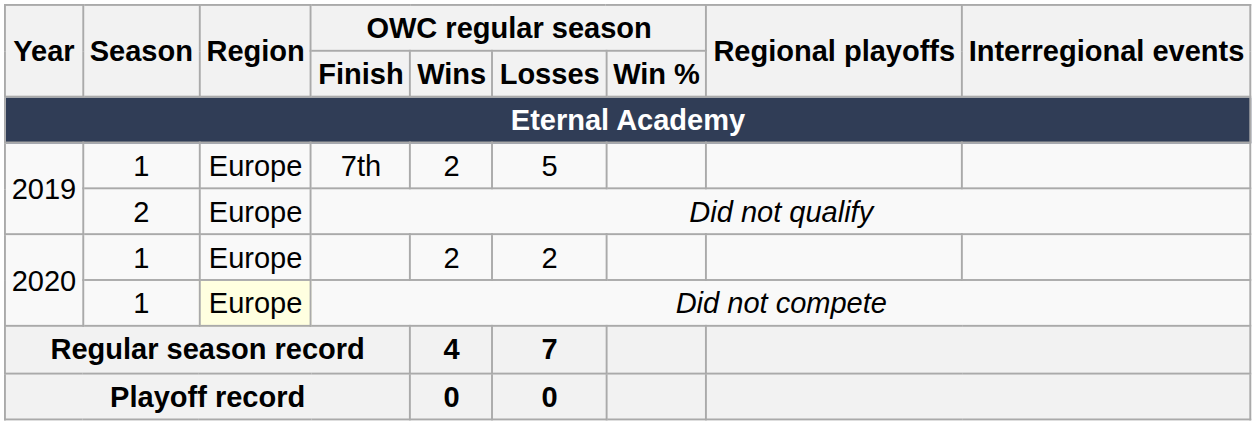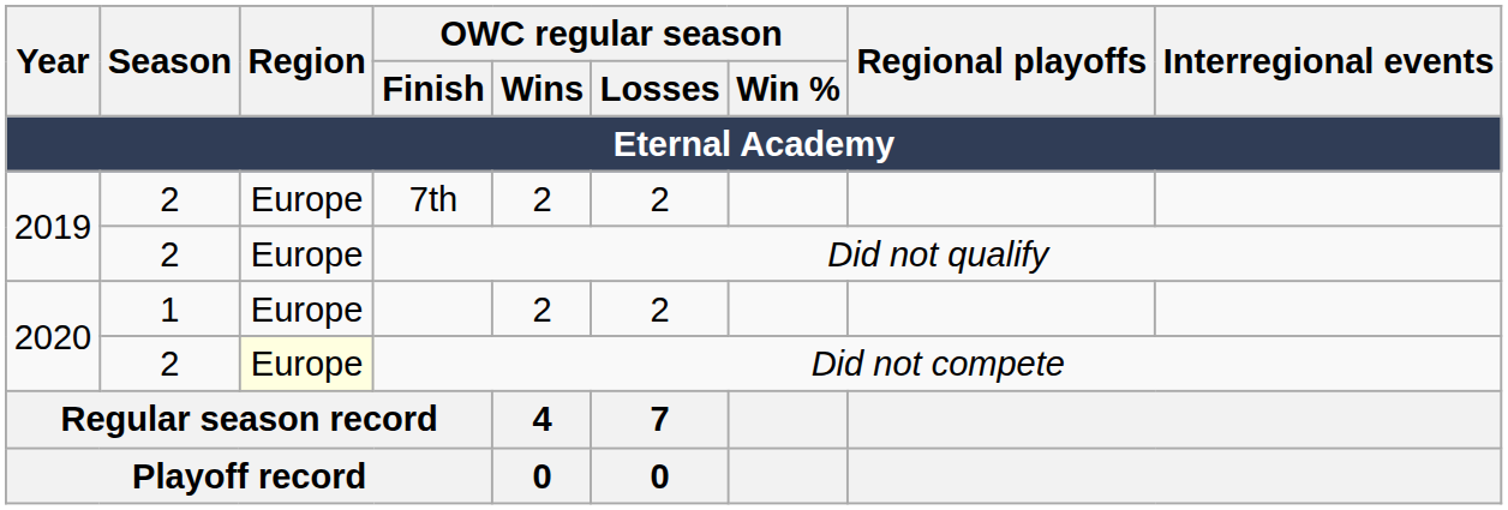 <table class="wikitable" style="text-align:center; font-size:95%;">
 <tr>
 <th rowspan="2">Year</th>
 <th rowspan="2">Season</th>
 <th rowspan="2">Region</th>
 <th colspan="4">OWC regular season</th>
 <th rowspan="2">Regional playoffs</th>
 <th rowspan="2">Interregional events</th>
 </tr>
 <tr>
 <th>Finish</th>
 <th>Wins</th>
 <th>Losses</th>
 <th>Win %</th>
 </tr>
 <tr>
 <th colspan="9" style="background:#303D56; color:#FFFFFF;">Eternal Academy</th>
 </tr>
 <tr>
 <td rowspan="2">2019</td>
-<td>1</td>
+<td>2</td>
 <td>Europe</td>
 <td>7th</td>
 <td>2</td>
-<td>5</td>
+<td>2</td>
 <td></td>
 <td></td>
 <td></td>
 </tr>
 <tr>
 <td>2</td>
 <td>Europe</td>
 <td colspan="8"><em>Did not qualify</em></td>
 </tr>
 <tr>
 <td rowspan="2">2020</td>
 <td>1</td>
 <td>Europe</td>
 <td></td>
 <td>2</td>
 <td>2</td>
 <td></td>
 <td></td>
 <td></td>
 </tr>
 <tr>
-<td>1</td>
+<td>2</td>
 <td style="background: lightyellow;">Europe</td>
 <td colspan="8"><em>Did not compete</em></td>
 </tr>
 <tr>
 <th colspan="4">Regular season record</th>
 <th>4</th>
 <th>7</th>
 <th></th>
 <th colspan="3"></th>
 </tr>
 <tr>
 <th colspan="4">Playoff record</th>
 <th>0</th>
 <th>0</th>
 <th></th>
 <th colspan="3"></th>
 </tr>
 </table>
